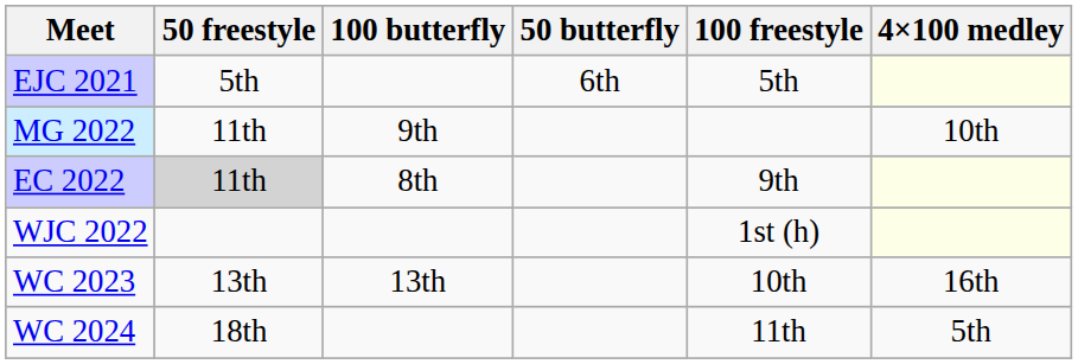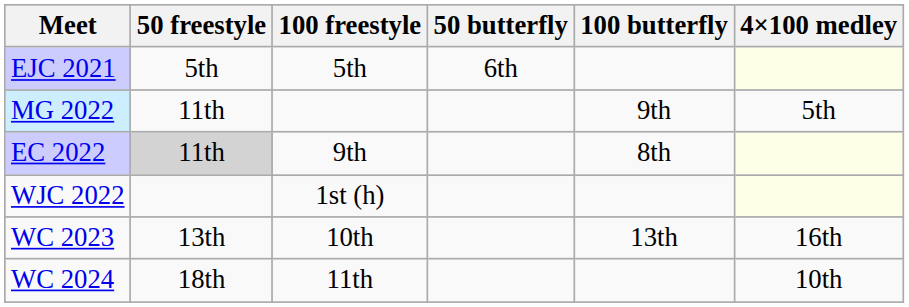 <table class="sortable wikitable">
 <tr>
 <th>Meet</th>
 <th class="unsortable">50 freestyle</th>
+<th class="unsortable">100 freestyle</th>
+<th class="unsortable">50 butterfly</th>
 <th class="unsortable">100 butterfly</th>
-<th class="unsortable">50 butterfly</th>
-<th class="unsortable">100 freestyle</th>
 <th class="unsortable">4×100 medley</th>
 </tr>
 <tr>
 <td style="background: #ccccff"><a href='#'>EJC 2021</a></td>
 <td align="center">5th</td>
+<td align="center">5th</td>
+<td align="center">6th</td>
 <td align="center"></td>
-<td align="center">6th</td>
-<td align="center">5th</td>
 <td style="background:#fdffe7"></td>
 </tr>
 <tr>
 <td style="background: #cceeff"><a href='#'>MG 2022</a></td>
 <td align="center">11th</td>
-<td align="center">9th</td>
 <td align="center"></td>
 <td align="center"></td>
-<td align="center">10th</td>
+<td align="center">9th</td>
+<td align="center">5th</td>
 </tr>
 <tr>
 <td style="background: #ccccff"><a href='#'>EC 2022</a></td>
 <td align="center" style="background: lightgrey;">11th</td>
+<td align="center">9th</td>
+<td align="center"></td>
 <td align="center">8th</td>
-<td align="center"></td>
-<td align="center">9th</td>
 <td style="background:#fdffe7"></td>
 </tr>
 <tr>
 <td><a href='#'>WJC 2022</a></td>
 <td align="center"></td>
+<td align="center">1st (h)</td>
 <td align="center"></td>
 <td align="center"></td>
-<td align="center">1st (h)</td>
 <td style="background:#fdffe7"></td>
 </tr>
 <tr>
 <td><a href='#'>WC 2023</a></td>
 <td align="center">13th</td>
+<td align="center">10th</td>
+<td align="center"></td>
 <td align="center">13th</td>
-<td align="center"></td>
-<td align="center">10th</td>
 <td align="center">16th</td>
 </tr>
 <tr>
 <td><a href='#'>WC 2024</a></td>
 <td align="center">18th</td>
+<td align="center">11th</td>
 <td align="center"></td>
 <td align="center"></td>
-<td align="center">11th</td>
-<td align="center">5th</td>
+<td align="center">10th</td>
 </tr>
 </table>
